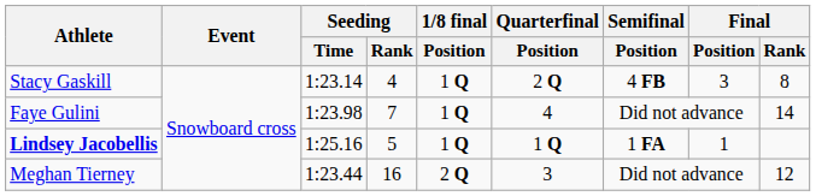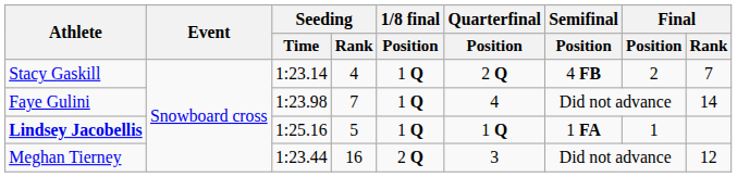 <table class=wikitable style=font-size:90%;text-align:center>
 <tr>
 <th rowspan=2>Athlete</th>
 <th rowspan=2>Event</th>
 <th colspan=2>Seeding</th>
 <th>1/8 final</th>
 <th>Quarterfinal</th>
 <th>Semifinal</th>
 <th colspan=2>Final</th>
 </tr>
 <tr style=font-size:95%>
 <th>Time</th>
 <th>Rank</th>
 <th>Position</th>
 <th>Position</th>
 <th>Position</th>
 <th>Position</th>
 <th>Rank</th>
 </tr>
 <tr>
 <td align=left><a href='#'>Stacy Gaskill</a></td>
 <td align=left rowspan=4><a href='#'>Snowboard cross</a></td>
 <td>1:23.14</td>
 <td>4</td>
 <td>1 <strong>Q</strong></td>
 <td>2 <strong>Q</strong></td>
 <td>4 <strong>FB</strong></td>
-<td>3</td>
-<td>8</td>
+<td>2</td>
+<td>7</td>
 </tr>
 <tr>
 <td align=left><a href='#'>Faye Gulini</a></td>
 <td>1:23.98</td>
 <td>7</td>
 <td>1 <strong>Q</strong></td>
 <td>4</td>
 <td colspan=2>Did not advance</td>
 <td>14</td>
 </tr>
 <tr>
 <td align=left><strong><a href='#'>Lindsey Jacobellis</a></strong></td>
 <td>1:25.16</td>
 <td>5</td>
 <td>1 <strong>Q</strong></td>
 <td>1 <strong>Q</strong></td>
 <td>1 <strong>FA</strong></td>
 <td>1</td>
 <td></td>
 </tr>
 <tr>
 <td align=left><a href='#'>Meghan Tierney</a></td>
 <td>1:23.44</td>
 <td>16</td>
 <td>2 <strong>Q</strong></td>
 <td>3</td>
 <td colspan=2>Did not advance</td>
 <td>12</td>
 </tr>
 </table>
